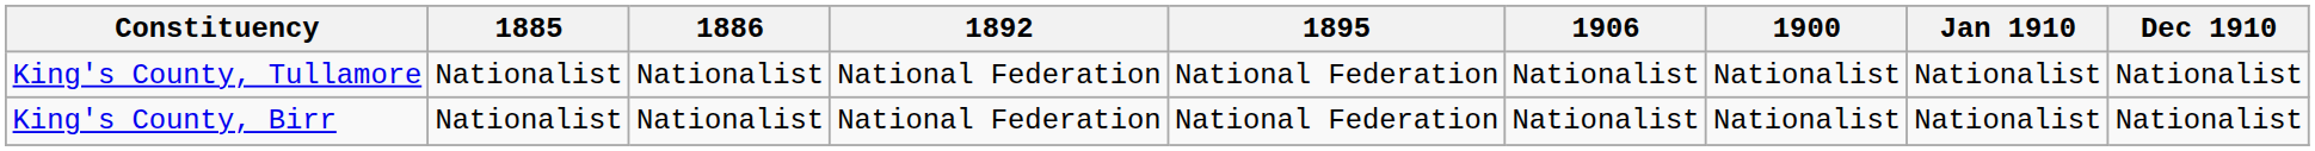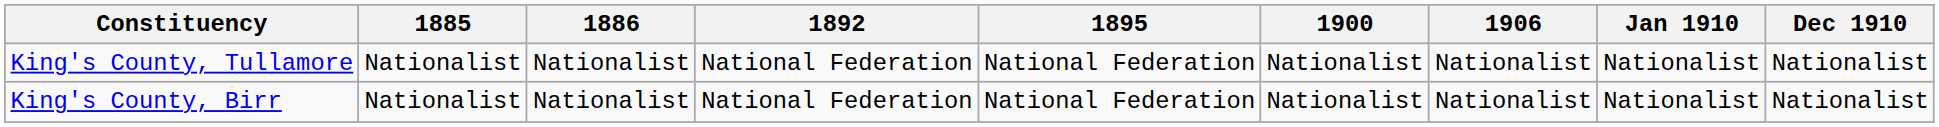 <table class="wikitable sortable">
 <tr>
 <th>Constituency</th>
 <th>1885</th>
 <th>1886</th>
 <th>1892</th>
 <th>1895</th>
+<th>1900</th>
 <th>1906</th>
-<th>1900</th>
 <th>Jan 1910</th>
 <th>Dec 1910</th>
 </tr>
 <tr>
 <td><a href='#'>King's County, Tullamore</a></td>
 <td bgcolor=>Nationalist</td>
 <td bgcolor=>Nationalist</td>
 <td bgcolor=>National Federation</td>
 <td bgcolor=>National Federation</td>
 <td bgcolor=>Nationalist</td>
 <td bgcolor=>Nationalist</td>
 <td bgcolor=>Nationalist</td>
 <td bgcolor=>Nationalist</td>
 </tr>
 <tr>
 <td><a href='#'>King's County, Birr</a></td>
 <td bgcolor=>Nationalist</td>
 <td bgcolor=>Nationalist</td>
 <td bgcolor=>National Federation</td>
 <td bgcolor=>National Federation</td>
 <td bgcolor=>Nationalist</td>
 <td bgcolor=>Nationalist</td>
 <td bgcolor=>Nationalist</td>
 <td bgcolor=>Nationalist</td>
 </tr>
 </table>
